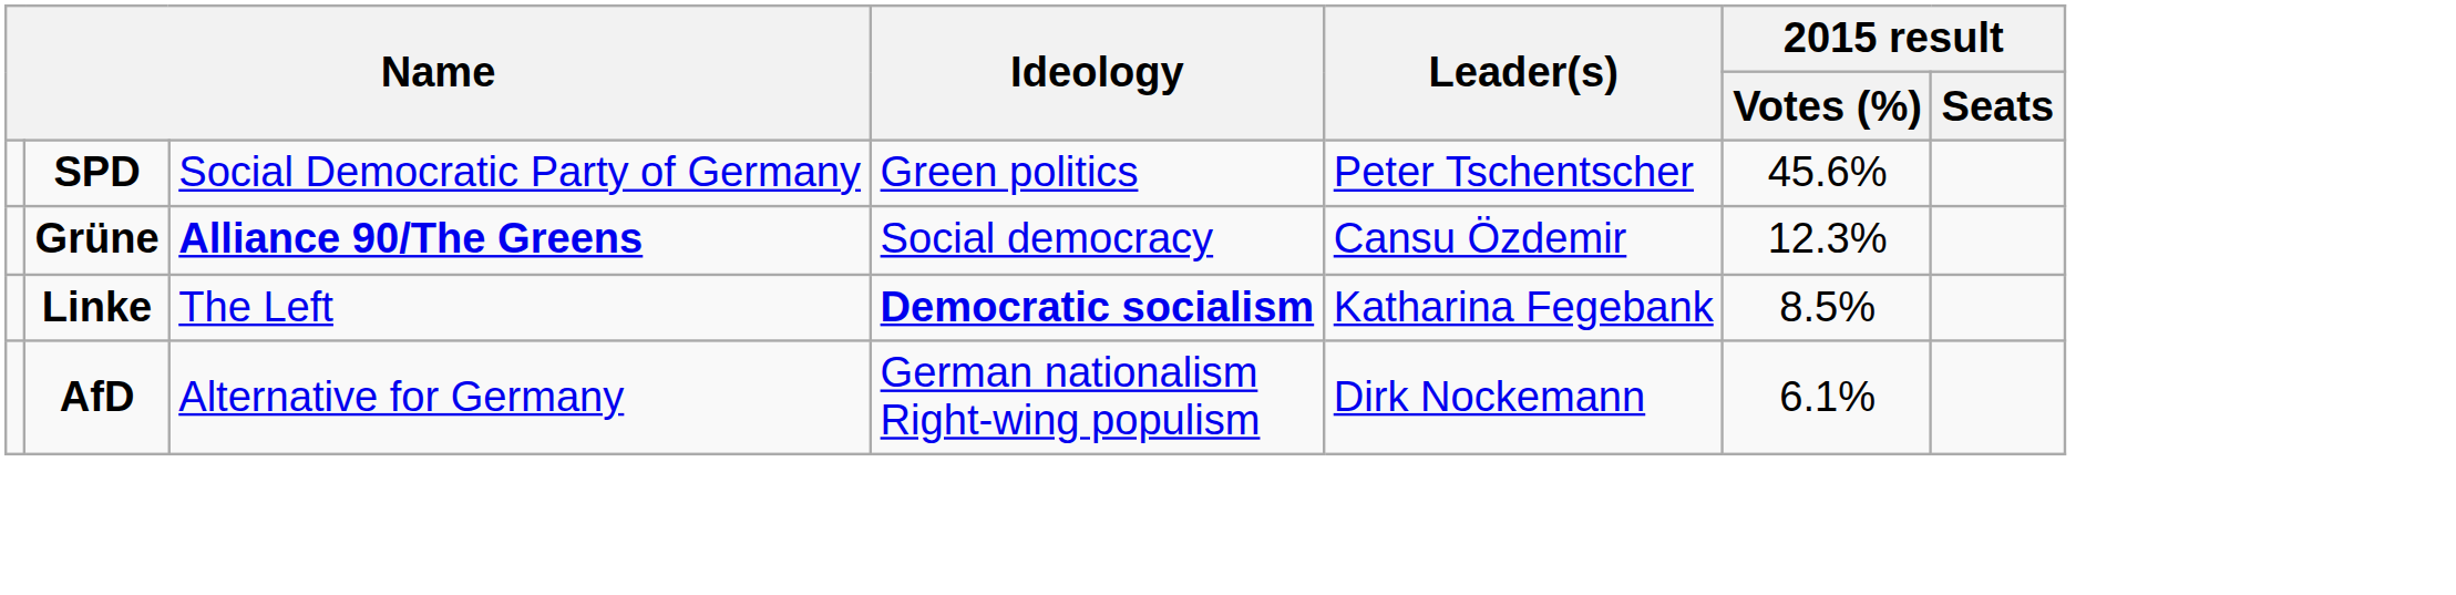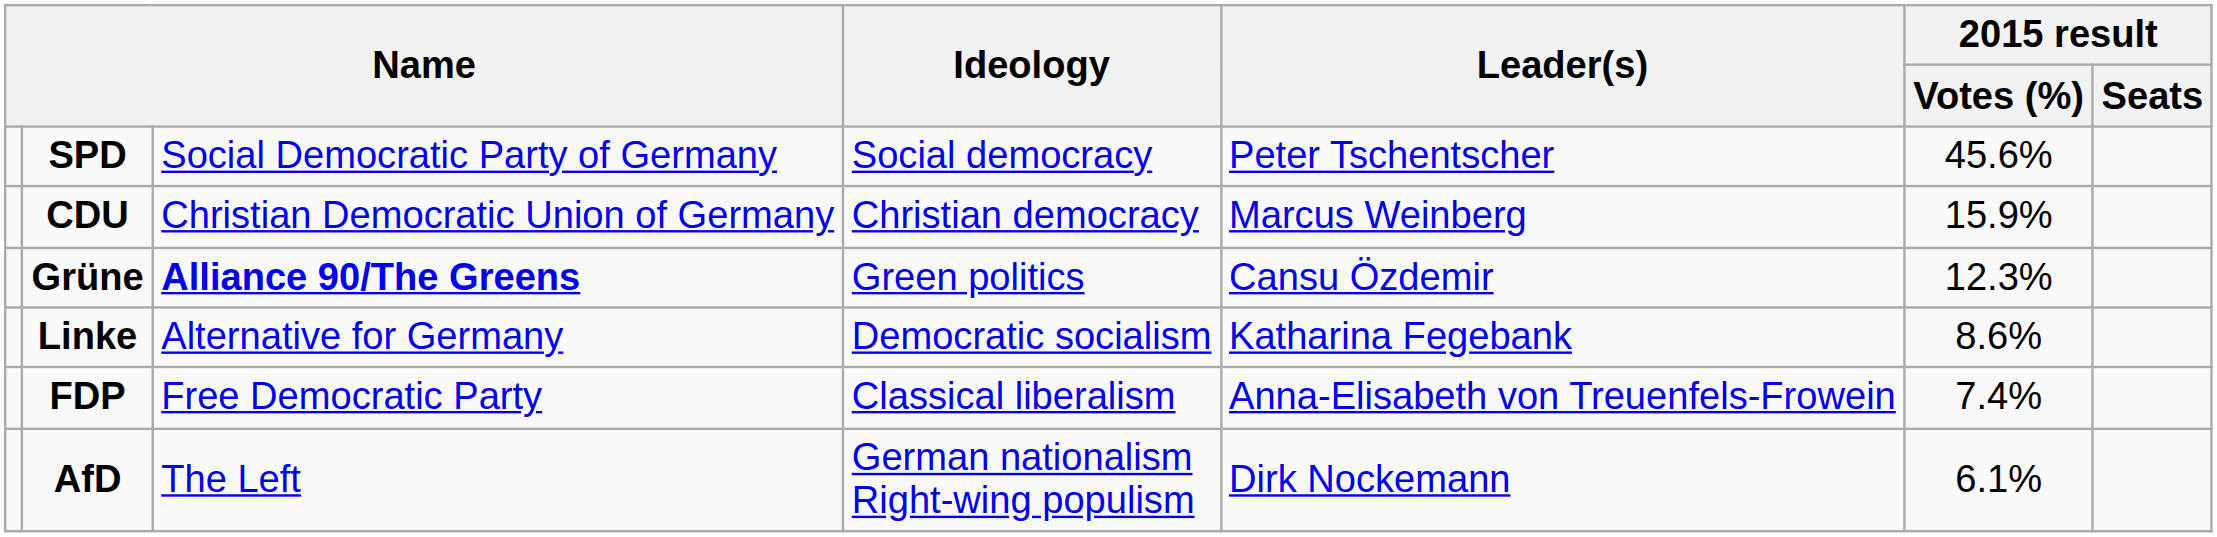 <table class="wikitable">
 <tr>
 <th rowspan=2 colspan=3>Name</th>
 <th rowspan=2>Ideology</th>
 <th rowspan=2>Leader(s)</th>
 <th colspan=2>2015 result</th>
 </tr>
 <tr>
 <th>Votes (%)</th>
 <th>Seats</th>
 </tr>
 <tr>
 <td bgcolor=></td>
 <td align=center><strong>SPD</strong></td>
 <td><a href='#'>Social Democratic Party of Germany</a><br></td>
-<td><a href='#'>Green politics</a></td>
+<td><a href='#'>Social democracy</a></td>
 <td><a href='#'>Peter Tschentscher</a></td>
 <td align=center>45.6%</td>
 <td></td>
 </tr>
 <tr>
 <td bgcolor=></td>
+<td align=center><strong>CDU</strong></td>
+<td><a href='#'>Christian Democratic Union of Germany</a><br></td>
+<td><a href='#'>Christian democracy</a></td>
+<td><a href='#'>Marcus Weinberg</a></td>
+<td align=center>15.9%</td>
+<td></td>
+</tr>
+<tr>
+<td bgcolor=></td>
 <td align=center><strong>Grüne</strong></td>
 <td><strong><a href='#'>Alliance 90/The Greens</a><br></strong></td>
-<td><a href='#'>Social democracy</a></td>
+<td><a href='#'>Green politics</a></td>
 <td><a href='#'>Cansu Özdemir</a></td>
 <td align=center>12.3%</td>
 <td></td>
 </tr>
 <tr>
 <td bgcolor=></td>
 <td align=center><strong>Linke</strong></td>
-<td><a href='#'>The Left</a><br></td>
-<td><strong><a href='#'>Democratic socialism</a></strong></td>
+<td><a href='#'>Alternative for Germany</a><br></td>
+<td><a href='#'>Democratic socialism</a></td>
 <td><a href='#'>Katharina Fegebank</a></td>
-<td align=center>8.5%</td>
+<td align=center>8.6%</td>
+<td></td>
+</tr>
+<tr>
+<td bgcolor=></td>
+<td align=center><strong>FDP</strong></td>
+<td><a href='#'>Free Democratic Party</a><br></td>
+<td><a href='#'>Classical liberalism</a></td>
+<td><a href='#'>Anna-Elisabeth von Treuenfels-Frowein</a></td>
+<td align=center>7.4%</td>
 <td></td>
 </tr>
 <tr>
 <td bgcolor=></td>
 <td align=center><strong>AfD</strong></td>
-<td><a href='#'>Alternative for Germany</a><br></td>
+<td><a href='#'>The Left</a><br></td>
 <td><a href='#'>German nationalism</a><br><a href='#'>Right-wing populism</a></td>
 <td><a href='#'>Dirk Nockemann</a></td>
 <td align=center>6.1%</td>
 <td></td>
 </tr>
 </table>
